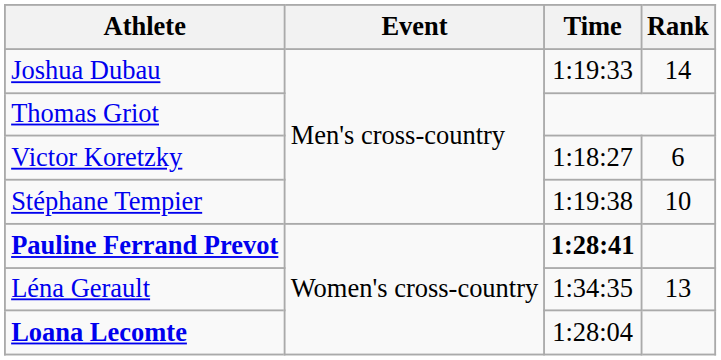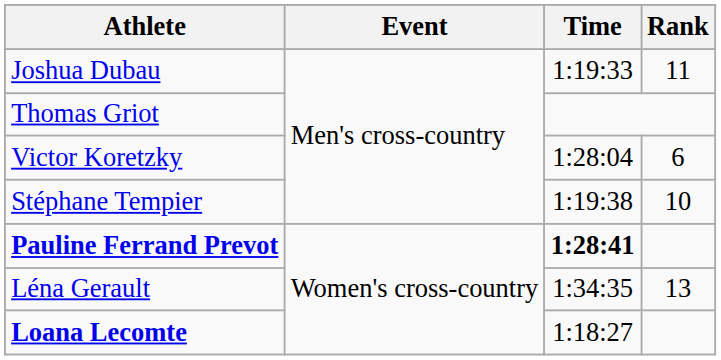 <table class="wikitable" style="font-size:90%">
 <tr>
 <th>Athlete</th>
 <th>Event</th>
 <th>Time</th>
 <th>Rank</th>
 </tr>
 <tr align=center>
 <td align=left><a href='#'>Joshua Dubau</a></td>
 <td align=left rowspan=4>Men's cross-country</td>
 <td>1:19:33</td>
-<td>14</td>
+<td>11</td>
 </tr>
 <tr align=center>
 <td align=left><a href='#'>Thomas Griot</a></td>
 <td colspan=2></td>
 </tr>
 <tr align=center>
 <td align=left><a href='#'>Victor Koretzky</a></td>
-<td>1:18:27</td>
+<td>1:28:04</td>
 <td>6</td>
 </tr>
 <tr align=center>
 <td align=left><a href='#'>Stéphane Tempier</a></td>
 <td>1:19:38</td>
 <td>10</td>
 </tr>
 <tr align=center>
 <td align=left><strong><a href='#'>Pauline Ferrand Prevot</a></strong></td>
 <td align=left rowspan=3>Women's cross-country</td>
 <td><strong>1:28:41</strong></td>
 <td></td>
 </tr>
 <tr align=center>
 <td align=left><a href='#'>Léna Gerault</a></td>
 <td>1:34:35</td>
 <td>13</td>
 </tr>
 <tr align=center>
 <td align=left><strong><a href='#'>Loana Lecomte</a></strong></td>
-<td>1:28:04</td>
+<td>1:18:27</td>
 <td></td>
 </tr>
 </table>
